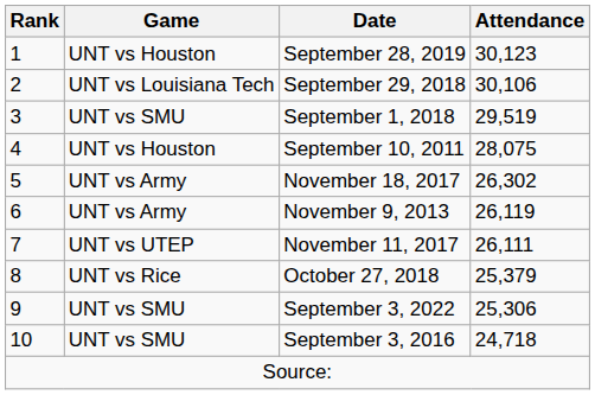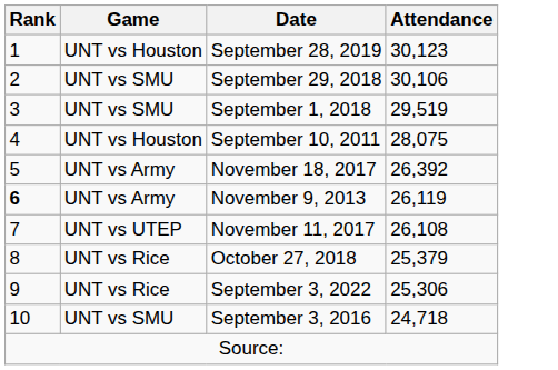 <table class="wikitable mw-collapsible">
 <tr>
 <th>Rank</th>
 <th>Game</th>
 <th>Date</th>
 <th>Attendance</th>
 </tr>
 <tr>
 <td>1</td>
 <td>UNT vs Houston</td>
 <td>September 28, 2019</td>
 <td>30,123</td>
 </tr>
 <tr>
 <td>2</td>
-<td>UNT vs Louisiana Tech</td>
+<td>UNT vs SMU</td>
 <td>September 29, 2018</td>
 <td>30,106</td>
 </tr>
 <tr>
 <td>3</td>
 <td>UNT vs SMU</td>
 <td>September 1, 2018</td>
 <td>29,519</td>
 </tr>
 <tr>
 <td>4</td>
 <td>UNT vs Houston</td>
 <td>September 10, 2011</td>
 <td>28,075</td>
 </tr>
 <tr>
 <td>5</td>
 <td>UNT vs Army</td>
 <td>November 18, 2017</td>
-<td>26,302</td>
+<td>26,392</td>
 </tr>
 <tr>
-<td>6</td>
+<td><strong>6</strong></td>
 <td>UNT vs Army</td>
 <td>November 9, 2013</td>
 <td>26,119</td>
 </tr>
 <tr>
 <td>7</td>
 <td>UNT vs UTEP</td>
 <td>November 11, 2017</td>
-<td>26,111</td>
+<td>26,108</td>
 </tr>
 <tr>
 <td>8</td>
 <td>UNT vs Rice</td>
 <td>October 27, 2018</td>
 <td>25,379</td>
 </tr>
 <tr>
 <td>9</td>
-<td>UNT vs SMU</td>
+<td>UNT vs Rice</td>
 <td>September 3, 2022</td>
 <td>25,306</td>
 </tr>
 <tr>
 <td>10</td>
 <td>UNT vs SMU</td>
 <td>September 3, 2016</td>
 <td>24,718</td>
 </tr>
 <tr>
 <td colspan=4 align=center>Source: </td>
 </tr>
 </table>
